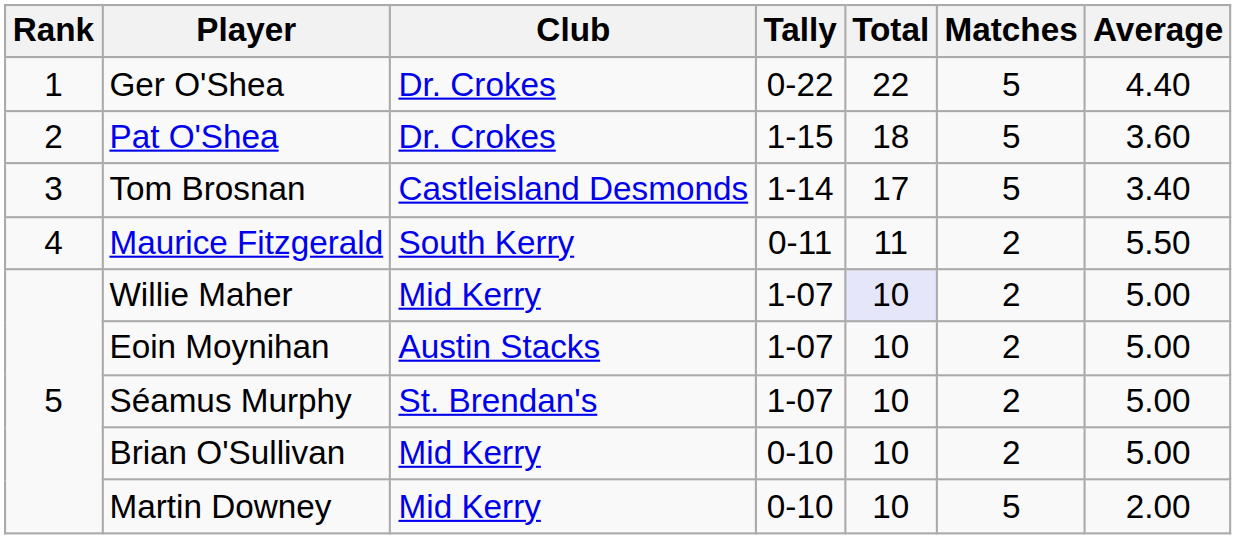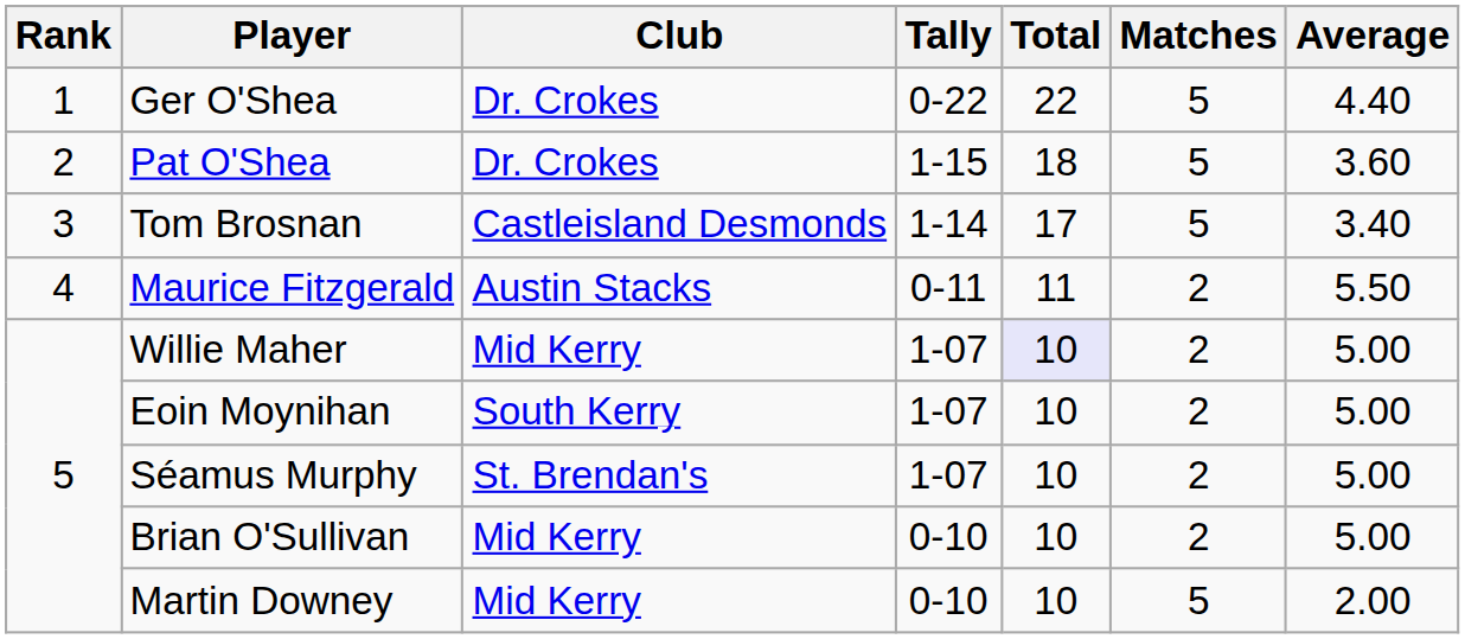 <table class="wikitable">
 <tr>
 <th>Rank</th>
 <th>Player</th>
 <th>Club</th>
 <th>Tally</th>
 <th>Total</th>
 <th>Matches</th>
 <th>Average</th>
 </tr>
 <tr>
 <td rowspan="1" style="text-align:center;">1</td>
 <td>Ger O'Shea</td>
 <td><a href='#'>Dr. Crokes</a></td>
 <td align=center>0-22</td>
 <td align=center>22</td>
 <td align=center>5</td>
 <td align=center>4.40</td>
 </tr>
 <tr>
 <td rowspan="1" style="text-align:center;">2</td>
 <td><a href='#'>Pat O'Shea</a></td>
 <td><a href='#'>Dr. Crokes</a></td>
 <td align=center>1-15</td>
 <td align=center>18</td>
 <td align=center>5</td>
 <td align=center>3.60</td>
 </tr>
 <tr>
 <td rowspan="1" style="text-align:center;">3</td>
 <td>Tom Brosnan</td>
 <td><a href='#'>Castleisland Desmonds</a></td>
 <td align=center>1-14</td>
 <td align=center>17</td>
 <td align=center>5</td>
 <td align=center>3.40</td>
 </tr>
 <tr>
 <td rowspan="1" style="text-align:center;">4</td>
 <td><a href='#'>Maurice Fitzgerald</a></td>
-<td><a href='#'>South Kerry</a></td>
+<td><a href='#'>Austin Stacks</a></td>
 <td align=center>0-11</td>
 <td align=center>11</td>
 <td align=center>2</td>
 <td align=center>5.50</td>
 </tr>
 <tr>
 <td rowspan="5" style="text-align:center;">5</td>
 <td>Willie Maher</td>
 <td><a href='#'>Mid Kerry</a></td>
 <td align=center>1-07</td>
 <td align=center style="background: lavender;">10</td>
 <td align=center>2</td>
 <td align=center>5.00</td>
 </tr>
 <tr>
 <td>Eoin Moynihan</td>
-<td><a href='#'>Austin Stacks</a></td>
+<td><a href='#'>South Kerry</a></td>
 <td align=center>1-07</td>
 <td align=center>10</td>
 <td align=center>2</td>
 <td align=center>5.00</td>
 </tr>
 <tr>
 <td>Séamus Murphy</td>
 <td><a href='#'>St. Brendan's</a></td>
 <td align=center>1-07</td>
 <td align=center>10</td>
 <td align=center>2</td>
 <td align=center>5.00</td>
 </tr>
 <tr>
 <td>Brian O'Sullivan</td>
 <td><a href='#'>Mid Kerry</a></td>
 <td align=center>0-10</td>
 <td align=center>10</td>
 <td align=center>2</td>
 <td align=center>5.00</td>
 </tr>
 <tr>
 <td>Martin Downey</td>
 <td><a href='#'>Mid Kerry</a></td>
 <td align=center>0-10</td>
 <td align=center>10</td>
 <td align=center>5</td>
 <td align=center>2.00</td>
 </tr>
 </table>
